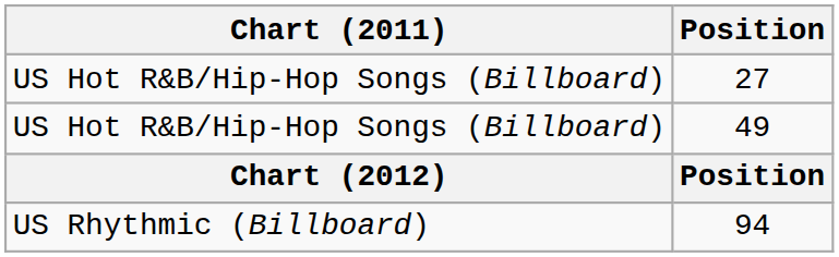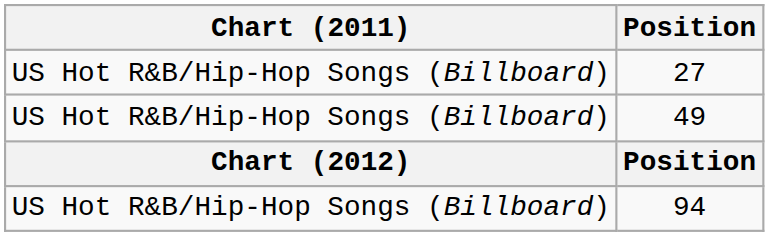 <table class="wikitable">
 <tr>
 <th>Chart (2011)</th>
 <th>Position</th>
 </tr>
 <tr>
 <td>US Hot R&B/Hip-Hop Songs (<em>Billboard</em>)</td>
 <td style="text-align:center">27</td>
 </tr>
 <tr>
 <td>US Hot R&B/Hip-Hop Songs (<em>Billboard</em>)</td>
 <td style="text-align:center">49</td>
 </tr>
 <tr>
 <th>Chart (2012)</th>
 <th>Position</th>
 </tr>
 <tr>
-<td>US Rhythmic (<em>Billboard</em>)</td>
+<td>US Hot R&B/Hip-Hop Songs (<em>Billboard</em>)</td>
 <td style="text-align:center">94</td>
 </tr>
 </table>
